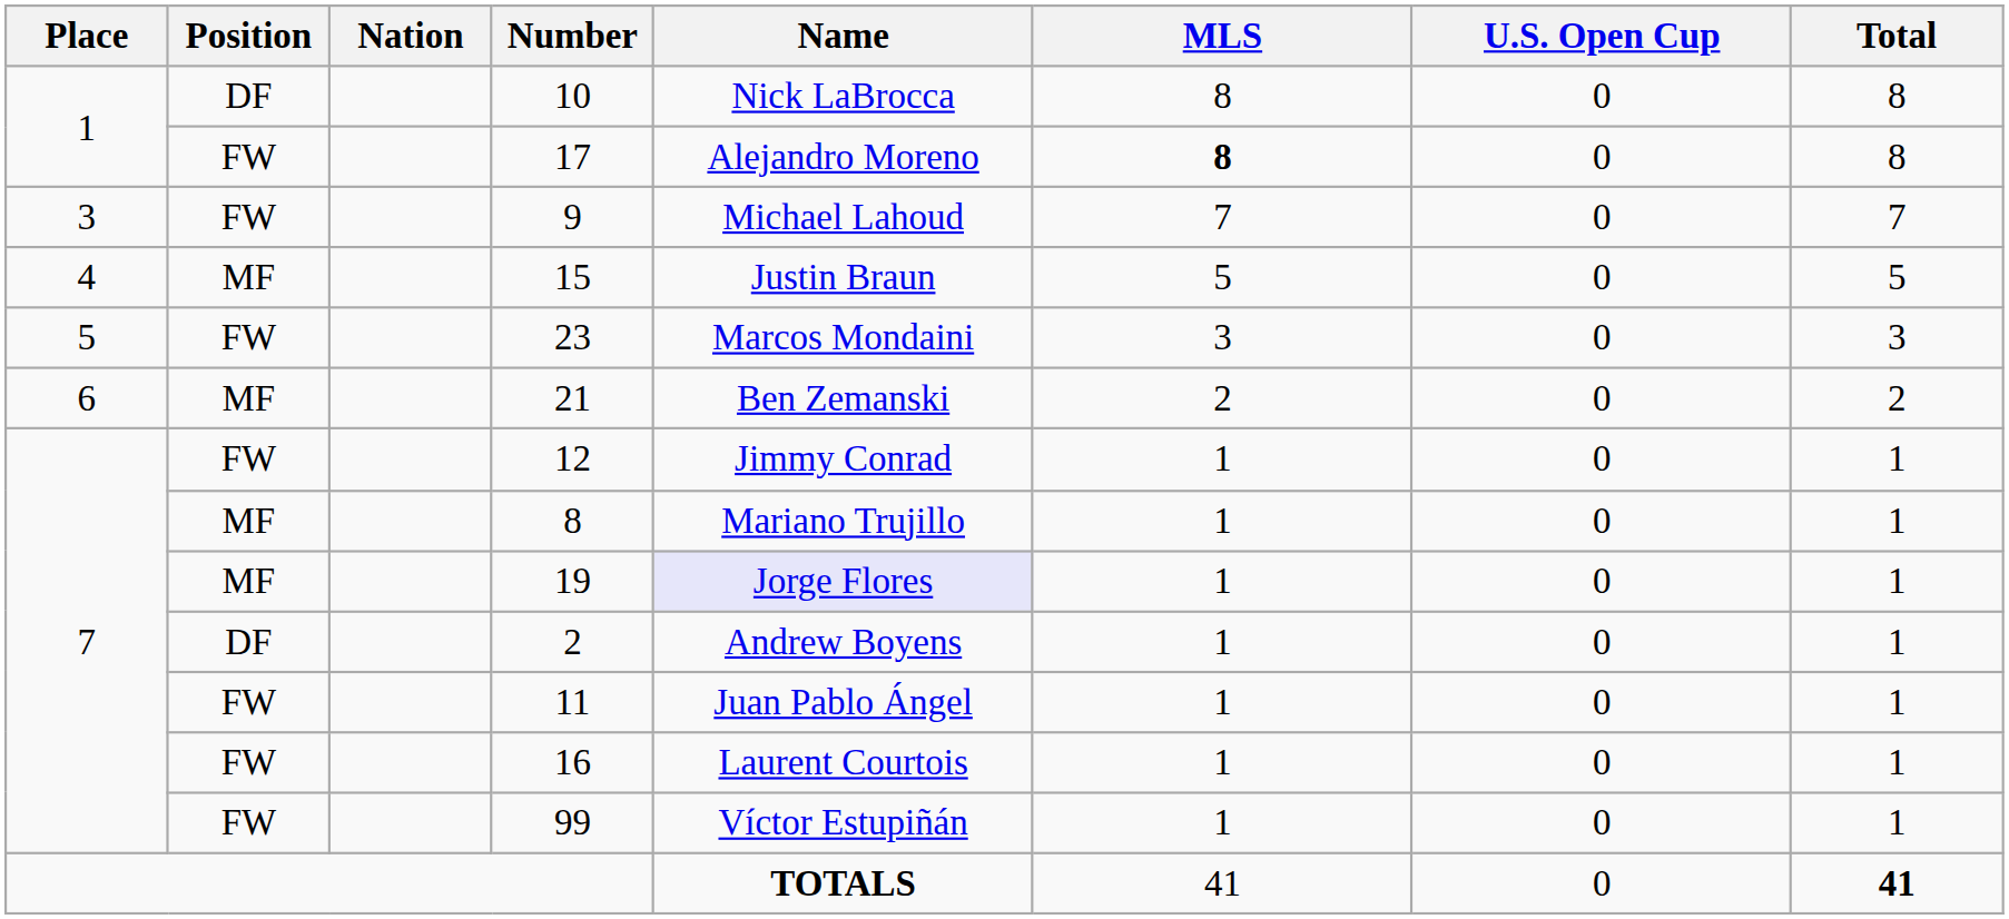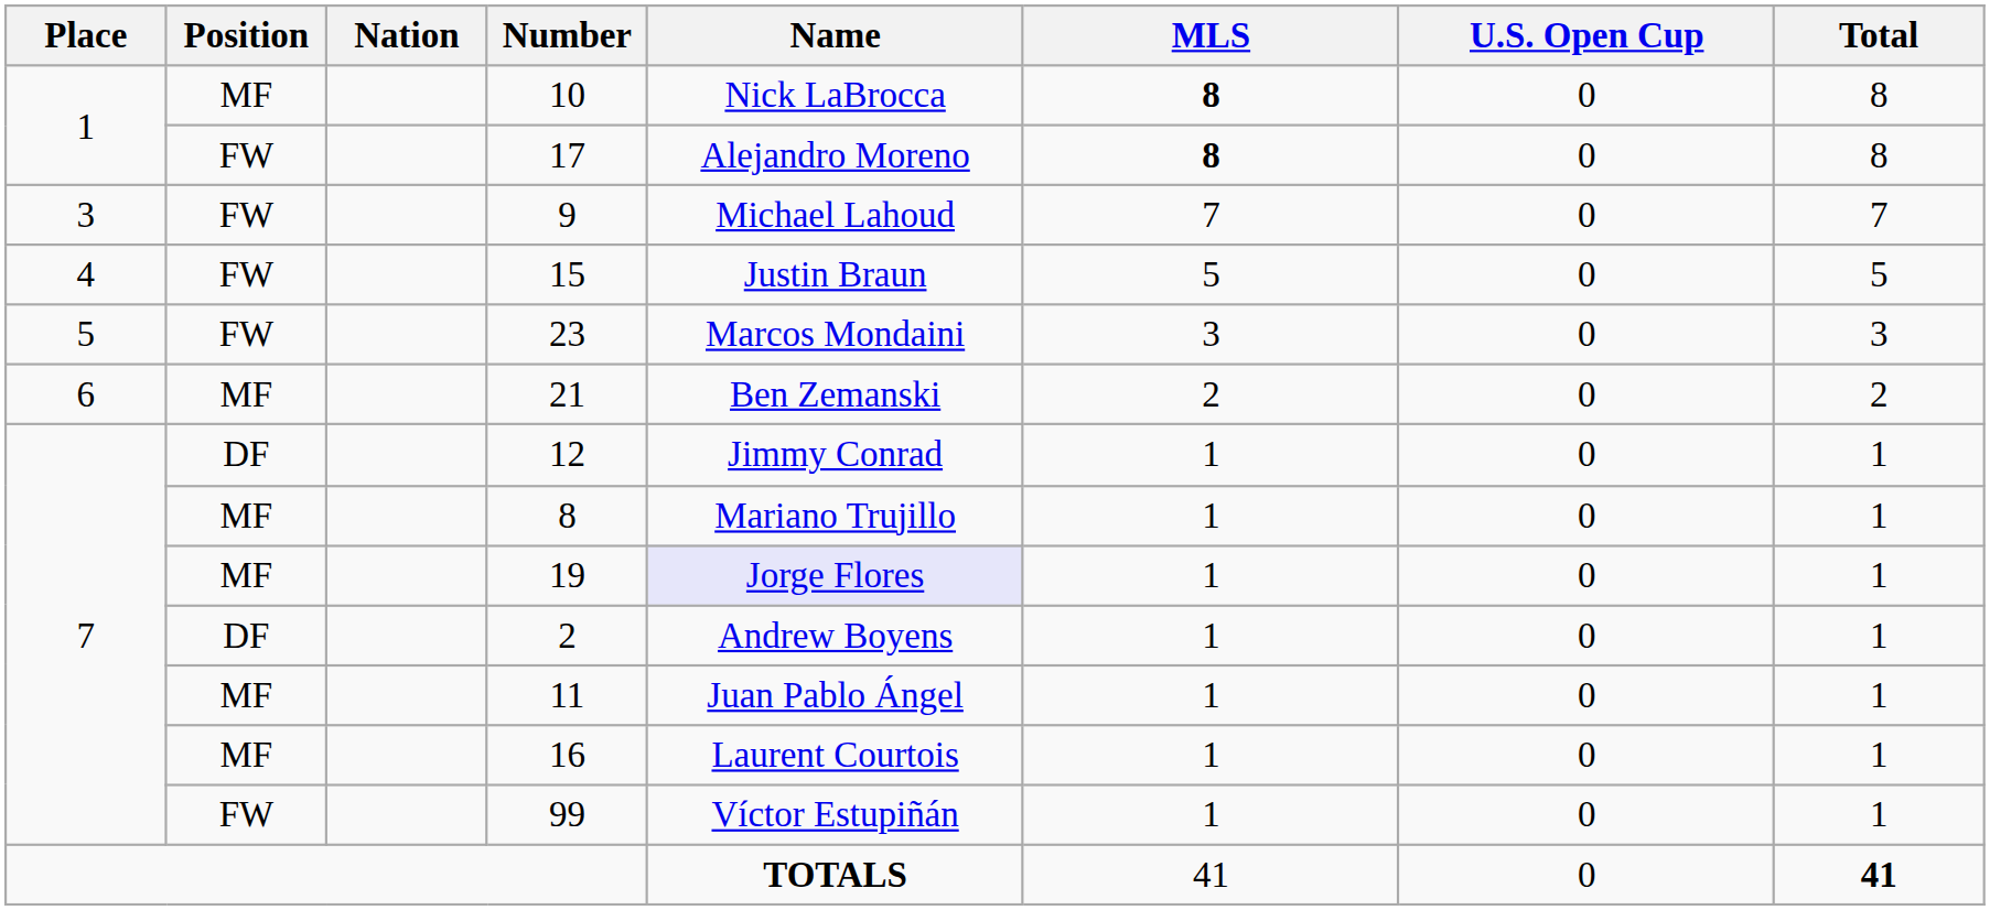 <table class="wikitable" style="font-size: 95%; text-align: center;">
 <tr>
 <th width=60>Place</th>
 <th width=60>Position</th>
 <th width=60>Nation</th>
 <th width=60>Number</th>
 <th width=150>Name</th>
 <th width=150><a href='#'>MLS</a></th>
 <th width=150><a href='#'>U.S. Open Cup</a></th>
 <th width=80><strong>Total</strong></th>
 </tr>
 <tr>
 <td rowspan="2">1</td>
-<td>DF</td>
+<td>MF</td>
 <td></td>
 <td>10</td>
 <td><a href='#'>Nick LaBrocca</a></td>
-<td>8</td>
+<td><strong>8</strong></td>
 <td>0</td>
 <td>8</td>
 </tr>
 <tr>
 <td>FW</td>
 <td></td>
 <td>17</td>
 <td><a href='#'>Alejandro Moreno</a></td>
 <td><strong>8</strong></td>
 <td>0</td>
 <td>8</td>
 </tr>
 <tr>
 <td>3</td>
 <td>FW</td>
 <td></td>
 <td>9</td>
 <td><a href='#'>Michael Lahoud</a></td>
 <td>7</td>
 <td>0</td>
 <td>7</td>
 </tr>
 <tr>
 <td>4</td>
-<td>MF</td>
+<td>FW</td>
 <td></td>
 <td>15</td>
 <td><a href='#'>Justin Braun</a></td>
 <td>5</td>
 <td>0</td>
 <td>5</td>
 </tr>
 <tr>
 <td>5</td>
 <td>FW</td>
 <td></td>
 <td>23</td>
 <td><a href='#'>Marcos Mondaini</a></td>
 <td>3</td>
 <td>0</td>
 <td>3</td>
 </tr>
 <tr>
 <td>6</td>
 <td>MF</td>
 <td></td>
 <td>21</td>
 <td><a href='#'>Ben Zemanski</a></td>
 <td>2</td>
 <td>0</td>
 <td>2</td>
 </tr>
 <tr>
 <td rowspan="7">7</td>
-<td>FW</td>
+<td>DF</td>
 <td></td>
 <td>12</td>
 <td><a href='#'>Jimmy Conrad</a></td>
 <td>1</td>
 <td>0</td>
 <td>1</td>
 </tr>
 <tr>
 <td>MF</td>
 <td></td>
 <td>8</td>
 <td><a href='#'>Mariano Trujillo</a></td>
 <td>1</td>
 <td>0</td>
 <td>1</td>
 </tr>
 <tr>
 <td>MF</td>
 <td></td>
 <td>19</td>
 <td style="background: lavender;"><a href='#'>Jorge Flores</a></td>
 <td>1</td>
 <td>0</td>
 <td>1</td>
 </tr>
 <tr>
 <td>DF</td>
 <td></td>
 <td>2</td>
 <td><a href='#'>Andrew Boyens</a></td>
 <td>1</td>
 <td>0</td>
 <td>1</td>
 </tr>
 <tr>
-<td>FW</td>
+<td>MF</td>
 <td></td>
 <td>11</td>
 <td><a href='#'>Juan Pablo Ángel</a></td>
 <td>1</td>
 <td>0</td>
 <td>1</td>
 </tr>
 <tr>
-<td>FW</td>
+<td>MF</td>
 <td></td>
 <td>16</td>
 <td><a href='#'>Laurent Courtois</a></td>
 <td>1</td>
 <td>0</td>
 <td>1</td>
 </tr>
 <tr>
 <td>FW</td>
 <td></td>
 <td>99</td>
 <td><a href='#'>Víctor Estupiñán</a></td>
 <td>1</td>
 <td>0</td>
 <td>1</td>
 </tr>
 <tr>
 <td colspan="4"></td>
 <td><strong>TOTALS</strong></td>
 <td>41</td>
 <td>0</td>
 <td><strong>41</strong></td>
 </tr>
 </table>
